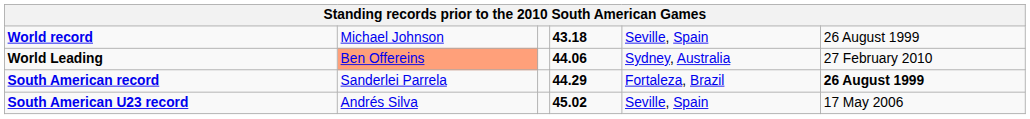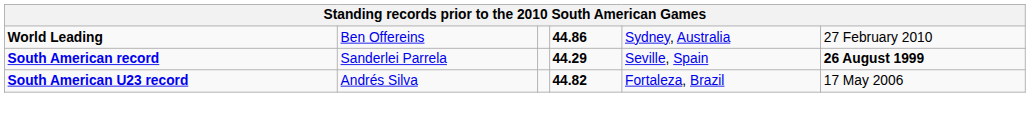 <table class="wikitable" width=75%>
 <tr>
 <th colspan="6">Standing records prior to the 2010 South American Games</th>
 </tr>
 <tr>
-<td><strong><a href='#'>World record</a></strong></td>
-<td><a href='#'>Michael Johnson</a></td>
+<td><strong>World Leading</strong></td>
+<td><a href='#'>Ben Offereins</a></td>
 <td align=left></td>
-<td><strong>43.18</strong></td>
-<td><a href='#'>Seville</a>, <a href='#'>Spain</a></td>
-<td>26 August 1999</td>
-</tr>
-<tr>
-<td><strong>World Leading</strong></td>
-<td style="background: lightsalmon;"><a href='#'>Ben Offereins</a></td>
-<td align=left></td>
-<td><strong>44.06</strong></td>
+<td><strong>44.86</strong></td>
 <td><a href='#'>Sydney</a>, <a href='#'>Australia</a></td>
 <td>27 February 2010</td>
 </tr>
 <tr>
 <td><strong><a href='#'>South American record</a></strong></td>
 <td><a href='#'>Sanderlei Parrela</a></td>
 <td align=left></td>
 <td><strong>44.29</strong></td>
-<td><a href='#'>Fortaleza</a>, <a href='#'>Brazil</a></td>
+<td><a href='#'>Seville</a>, <a href='#'>Spain</a></td>
 <td><strong>26 August 1999</strong></td>
 </tr>
 <tr>
 <td><strong><a href='#'>South American U23 record</a></strong></td>
 <td><a href='#'>Andrés Silva</a></td>
 <td align=left></td>
-<td><strong>45.02</strong></td>
-<td><a href='#'>Seville</a>, <a href='#'>Spain</a></td>
+<td><strong>44.82</strong></td>
+<td><a href='#'>Fortaleza</a>, <a href='#'>Brazil</a></td>
 <td>17 May 2006</td>
 </tr>
 </table>
